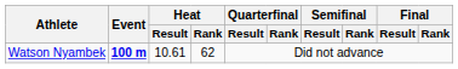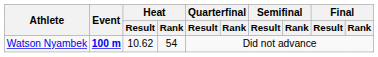 <table class="wikitable" style="font-size:90%">
 <tr>
 <th rowspan="2">Athlete</th>
 <th rowspan="2">Event</th>
 <th colspan="2">Heat</th>
 <th colspan="2">Quarterfinal</th>
 <th colspan="2">Semifinal</th>
 <th colspan="2">Final</th>
 </tr>
 <tr style="font-size:95%">
 <th>Result</th>
 <th>Rank</th>
 <th>Result</th>
 <th>Rank</th>
 <th>Result</th>
 <th>Rank</th>
 <th>Result</th>
 <th>Rank</th>
 </tr>
 <tr align=center>
 <td align=left><a href='#'>Watson Nyambek</a></td>
 <td align=left><strong><a href='#'>100 m</a></strong></td>
-<td>10.61</td>
-<td>62</td>
+<td>10.62</td>
+<td>54</td>
 <td colspan=6>Did not advance</td>
 </tr>
 </table>
